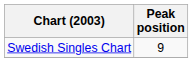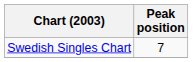 <table class="wikitable">
 <tr>
 <th align="left">Chart (2003)</th>
 <th align="left">Peak<br>position</th>
 </tr>
 <tr>
 <td align="left"><a href='#'>Swedish Singles Chart</a></td>
-<td align="center">9</td>
+<td align="center">7</td>
 </tr>
 <tr>
 </tr>
 </table>
